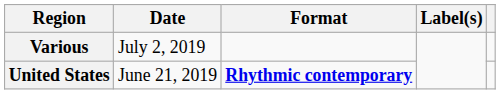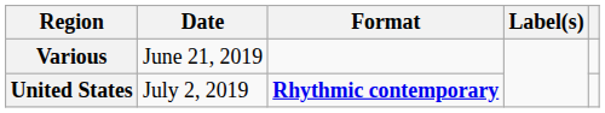 <table class="wikitable plainrowheaders">
 <tr>
 <th>Region</th>
 <th>Date</th>
 <th>Format</th>
 <th>Label(s)</th>
 <th></th>
 </tr>
 <tr>
 <th scope="row" rowspan="1">Various</th>
-<td>July 2, 2019</td>
+<td>June 21, 2019</td>
 <td></td>
 <td rowspan=2></td>
 <td></td>
 </tr>
 <tr>
 <th scope="row" rowspan="1">United States</th>
-<td>June 21, 2019</td>
+<td>July 2, 2019</td>
 <td><strong><a href='#'>Rhythmic contemporary</a></strong></td>
 <td></td>
 </tr>
 </table>
